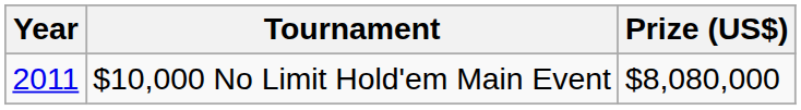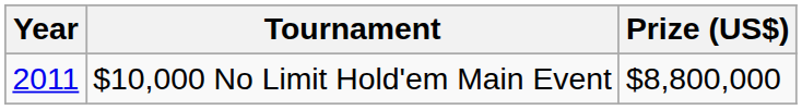 <table class="wikitable">
 <tr>
 <th>Year</th>
 <th>Tournament</th>
 <th>Prize (US$)</th>
 </tr>
 <tr>
 <td><a href='#'>2011</a></td>
 <td>$10,000 No Limit Hold'em Main Event</td>
-<td>$8,080,000</td>
+<td>$8,800,000</td>
 </tr>
 </table>
